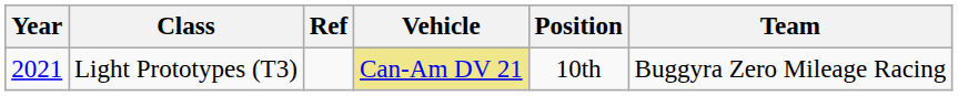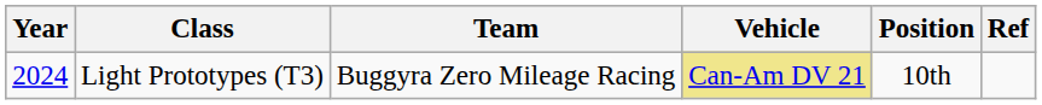 <table class="wikitable" border="1" style="text-align:center; font-size:90%;">
 <tr>
 <th>Year</th>
 <th>Class</th>
-<th>Ref</th>
+<th>Team</th>
 <th>Vehicle</th>
 <th>Position</th>
-<th>Team</th>
+<th>Ref</th>
 </tr>
 <tr>
-<td><a href='#'>2021</a></td>
+<td><a href='#'>2024</a></td>
 <td nowrap>Light Prototypes (T3)</td>
-<td></td>
+<td nowrap>Buggyra Zero Mileage Racing</td>
 <td nowrap style="background: khaki;"><a href='#'>Can-Am DV 21</a></td>
 <td>10th</td>
-<td nowrap>Buggyra Zero Mileage Racing</td>
+<td></td>
 </tr>
 </table>
